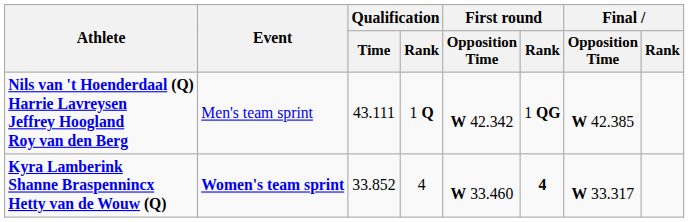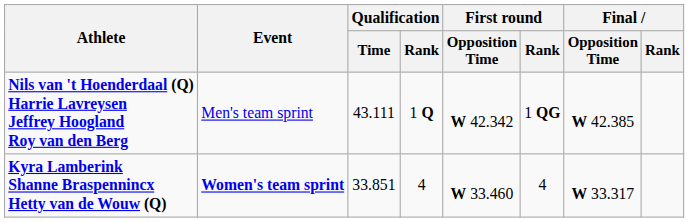 <table class="wikitable" style="text-align:center; font-size:90%">
 <tr>
 <th rowspan=2>Athlete</th>
 <th rowspan=2>Event</th>
 <th colspan=2>Qualification</th>
 <th colspan=2>First round</th>
 <th colspan=2>Final / </th>
 </tr>
 <tr style="font-size:95%">
 <th>Time<br></th>
 <th>Rank</th>
 <th>Opposition<br>Time</th>
 <th>Rank</th>
 <th>Opposition<br>Time</th>
 <th>Rank</th>
 </tr>
 <tr>
 <td align=left><strong><a href='#'>Nils van 't Hoenderdaal</a> (Q)<br><a href='#'>Harrie Lavreysen</a><br><a href='#'>Jeffrey Hoogland</a><br><a href='#'>Roy van den Berg</a></strong></td>
 <td align=left><a href='#'>Men's team sprint</a></td>
 <td>43.111</td>
 <td>1 <strong>Q</strong></td>
 <td><br><strong>W</strong> 42.342</td>
 <td>1 <strong>QG</strong></td>
 <td><br><strong>W</strong> 42.385</td>
 <td></td>
 </tr>
 <tr>
 <td align=left><strong><a href='#'>Kyra Lamberink</a><br><a href='#'>Shanne Braspennincx</a><br><a href='#'>Hetty van de Wouw</a> (Q)</strong></td>
 <td align=left><strong><a href='#'>Women's team sprint</a></strong></td>
-<td>33.852</td>
+<td>33.851</td>
 <td>4</td>
 <td><br><strong>W</strong> 33.460</td>
-<td><strong>4</strong></td>
+<td>4</td>
 <td><br><strong>W</strong> 33.317</td>
 <td></td>
 </tr>
 </table>
